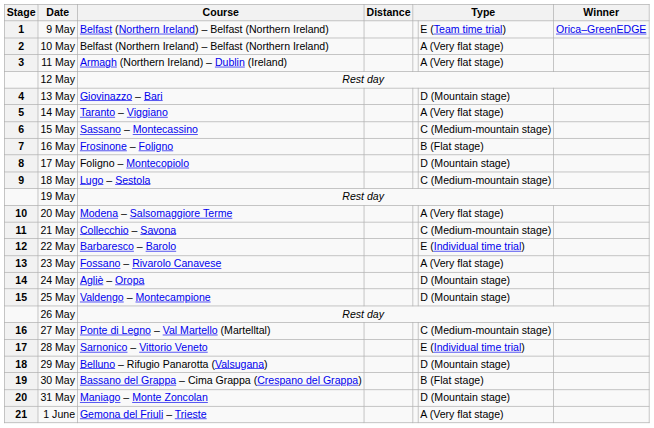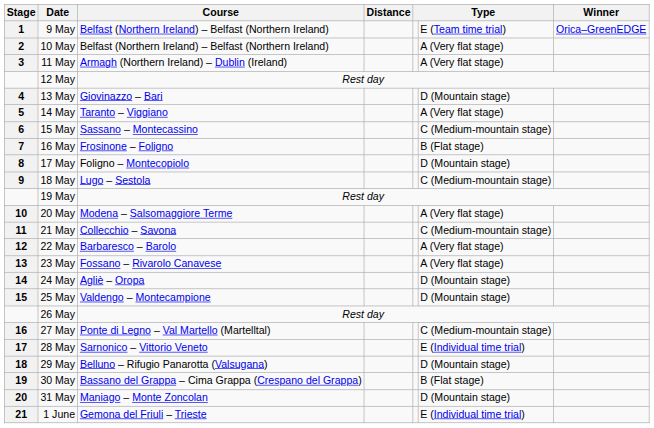 <table class="wikitable">
 <tr>
 <th>Stage</th>
 <th>Date</th>
 <th>Course</th>
 <th>Distance</th>
 <th colspan="2">Type</th>
 <th>Winner</th>
 </tr>
 <tr>
 <th>1</th>
 <td align=right>9 May</td>
 <td><a href='#'>Belfast</a> (<a href='#'>Northern Ireland</a>) – Belfast (Northern Ireland)</td>
 <td style="text-align:center;"></td>
 <td></td>
 <td>E (<a href='#'>Team time trial</a>)</td>
 <td><a href='#'>Orica–GreenEDGE</a></td>
 </tr>
 <tr>
 <th>2</th>
 <td align=right>10 May</td>
 <td>Belfast (Northern Ireland) – Belfast (Northern Ireland)</td>
 <td style="text-align:center;"></td>
 <td></td>
 <td>A (Very flat stage)</td>
 <td></td>
 </tr>
 <tr>
 <th>3</th>
 <td align=right>11 May</td>
 <td><a href='#'>Armagh</a> (Northern Ireland) – <a href='#'>Dublin</a> (Ireland)</td>
 <td style="text-align:center;"></td>
 <td></td>
 <td>A (Very flat stage)</td>
 <td></td>
 </tr>
 <tr>
 <td></td>
 <td>12 May</td>
 <td colspan=5 align=center><em>Rest day</em></td>
 </tr>
 <tr>
 <th>4</th>
 <td align=right>13 May</td>
 <td><a href='#'>Giovinazzo</a> – <a href='#'>Bari</a></td>
 <td style="text-align:center;"></td>
 <td></td>
 <td>D (Mountain stage)</td>
 <td></td>
 </tr>
 <tr>
 <th>5</th>
 <td align=right>14 May</td>
 <td><a href='#'>Taranto</a> – <a href='#'>Viggiano</a></td>
 <td style="text-align:center;"></td>
 <td></td>
 <td>A (Very flat stage)</td>
 <td></td>
 </tr>
 <tr>
 <th>6</th>
 <td align=right>15 May</td>
 <td><a href='#'>Sassano</a> – <a href='#'>Montecassino</a></td>
 <td style="text-align:center;"></td>
 <td></td>
 <td>C (Medium-mountain stage)</td>
 <td></td>
 </tr>
 <tr>
 <th>7</th>
 <td align=right>16 May</td>
 <td><a href='#'>Frosinone</a> – <a href='#'>Foligno</a></td>
 <td style="text-align:center;"></td>
 <td></td>
 <td>B (Flat stage)</td>
 <td></td>
 </tr>
 <tr>
 <th>8</th>
 <td align=right>17 May</td>
 <td>Foligno – <a href='#'>Montecopiolo</a></td>
 <td style="text-align:center;"></td>
 <td></td>
 <td>D (Mountain stage)</td>
 <td></td>
 </tr>
 <tr>
 <th>9</th>
 <td align=right>18 May</td>
 <td><a href='#'>Lugo</a> – <a href='#'>Sestola</a></td>
 <td style="text-align:center;"></td>
 <td></td>
 <td>C (Medium-mountain stage)</td>
 <td></td>
 </tr>
 <tr>
 <td></td>
 <td>19 May</td>
 <td colspan=5 align=center><em>Rest day</em></td>
 </tr>
 <tr>
 <th>10</th>
 <td align=right>20 May</td>
 <td><a href='#'>Modena</a> – <a href='#'>Salsomaggiore Terme</a></td>
 <td style="text-align:center;"></td>
 <td></td>
 <td>A (Very flat stage)</td>
 <td></td>
 </tr>
 <tr>
 <th>11</th>
 <td align=right>21 May</td>
 <td><a href='#'>Collecchio</a> – <a href='#'>Savona</a></td>
 <td style="text-align:center;"></td>
 <td></td>
 <td>C (Medium-mountain stage)</td>
 <td></td>
 </tr>
 <tr>
 <th>12</th>
 <td align=right>22 May</td>
 <td><a href='#'>Barbaresco</a> – <a href='#'>Barolo</a></td>
 <td style="text-align:center;"></td>
 <td></td>
-<td>E (<a href='#'>Individual time trial</a>)</td>
+<td>A (Very flat stage)</td>
 <td></td>
 </tr>
 <tr>
 <th>13</th>
 <td align=right>23 May</td>
 <td><a href='#'>Fossano</a> – <a href='#'>Rivarolo Canavese</a></td>
 <td style="text-align:center;"></td>
 <td></td>
 <td>A (Very flat stage)</td>
 <td></td>
 </tr>
 <tr>
 <th>14</th>
 <td align=right>24 May</td>
 <td><a href='#'>Agliè</a> – <a href='#'>Oropa</a></td>
 <td style="text-align:center;"></td>
 <td></td>
 <td>D (Mountain stage)</td>
 <td></td>
 </tr>
 <tr>
 <th>15</th>
 <td align=right>25 May</td>
 <td><a href='#'>Valdengo</a> – <a href='#'>Montecampione</a></td>
 <td style="text-align:center;"></td>
 <td></td>
 <td>D (Mountain stage)</td>
 <td></td>
 </tr>
 <tr>
 <td></td>
 <td>26 May</td>
 <td colspan=5 align=center><em>Rest day</em></td>
 </tr>
 <tr>
 <th>16</th>
 <td align=right>27 May</td>
 <td><a href='#'>Ponte di Legno</a> – <a href='#'>Val Martello</a> (Martelltal)</td>
 <td style="text-align:center;"></td>
 <td></td>
 <td>C (Medium-mountain stage)</td>
 <td></td>
 </tr>
 <tr>
 <th>17</th>
 <td align=right>28 May</td>
 <td><a href='#'>Sarnonico</a> – <a href='#'>Vittorio Veneto</a></td>
 <td style="text-align:center;"></td>
 <td></td>
 <td>E (<a href='#'>Individual time trial</a>)</td>
 <td></td>
 </tr>
 <tr>
 <th>18</th>
 <td align=right>29 May</td>
 <td><a href='#'>Belluno</a> – Rifugio Panarotta (<a href='#'>Valsugana</a>)</td>
 <td style="text-align:center;"></td>
 <td></td>
 <td>D (Mountain stage)</td>
 <td></td>
 </tr>
 <tr>
 <th>19</th>
 <td align=right>30 May</td>
 <td><a href='#'>Bassano del Grappa</a> – Cima Grappa (<a href='#'>Crespano del Grappa</a>)</td>
 <td style="text-align:center;"></td>
 <td></td>
 <td>B (Flat stage)</td>
 <td></td>
 </tr>
 <tr>
 <th>20</th>
 <td align=right>31 May</td>
 <td><a href='#'>Maniago</a> – <a href='#'>Monte Zoncolan</a></td>
 <td style="text-align:center;"></td>
 <td></td>
 <td>D (Mountain stage)</td>
 <td></td>
 </tr>
 <tr>
 <th>21</th>
 <td align=right>1 June</td>
 <td><a href='#'>Gemona del Friuli</a> – <a href='#'>Trieste</a></td>
 <td style="text-align:center;"></td>
 <td></td>
-<td>A (Very flat stage)</td>
+<td>E (<a href='#'>Individual time trial</a>)</td>
 <td></td>
 </tr>
 </table>
